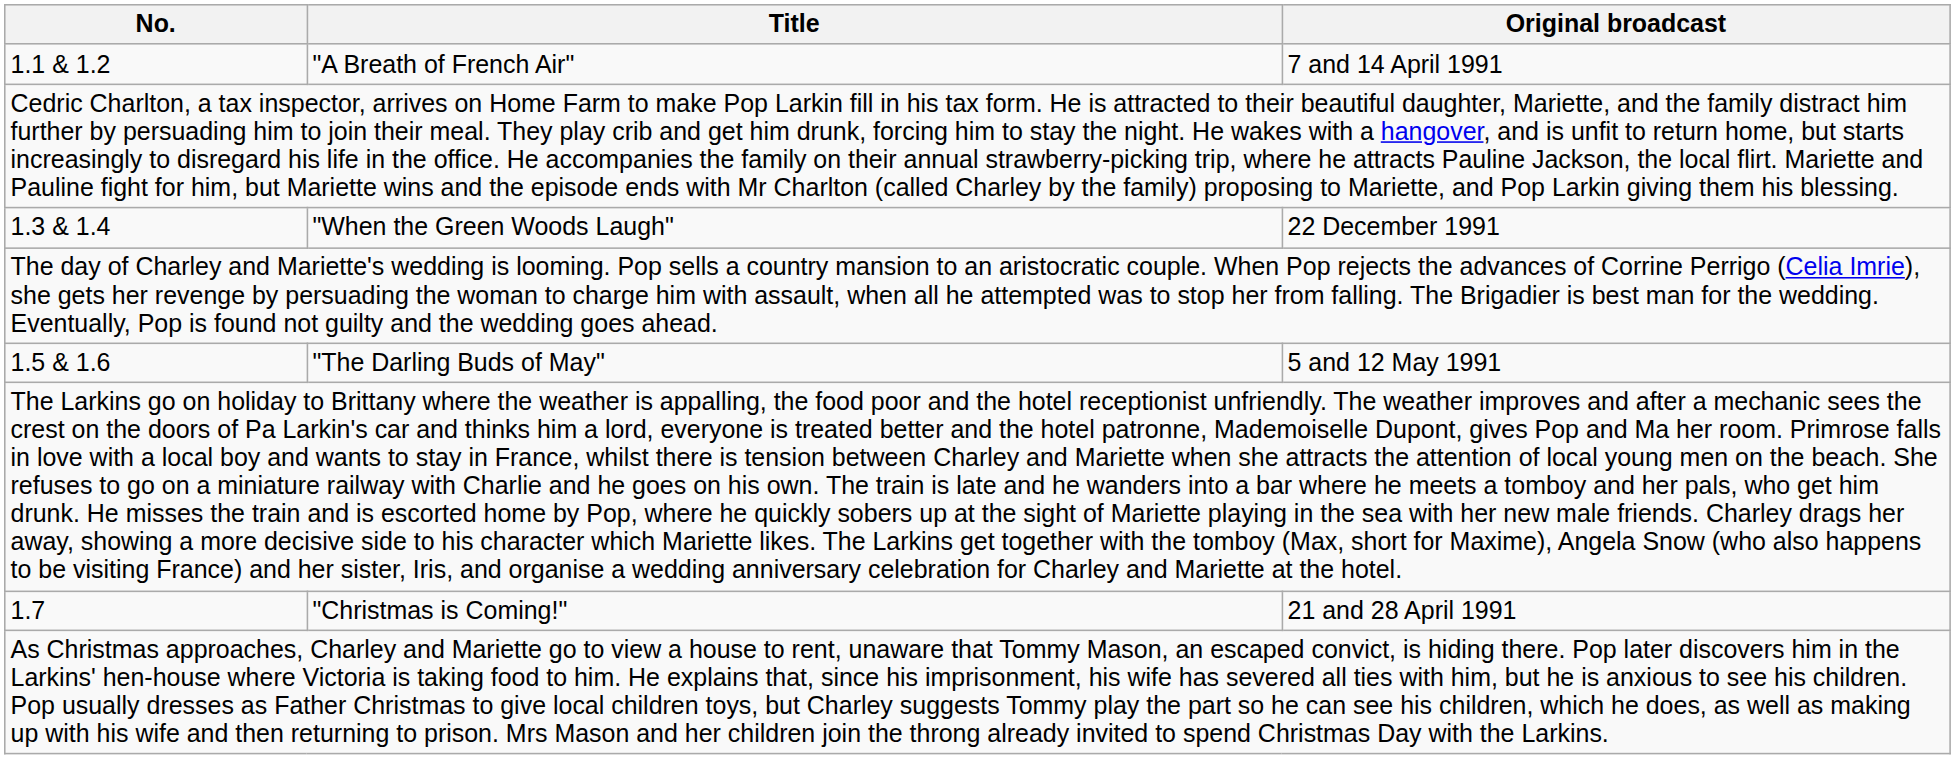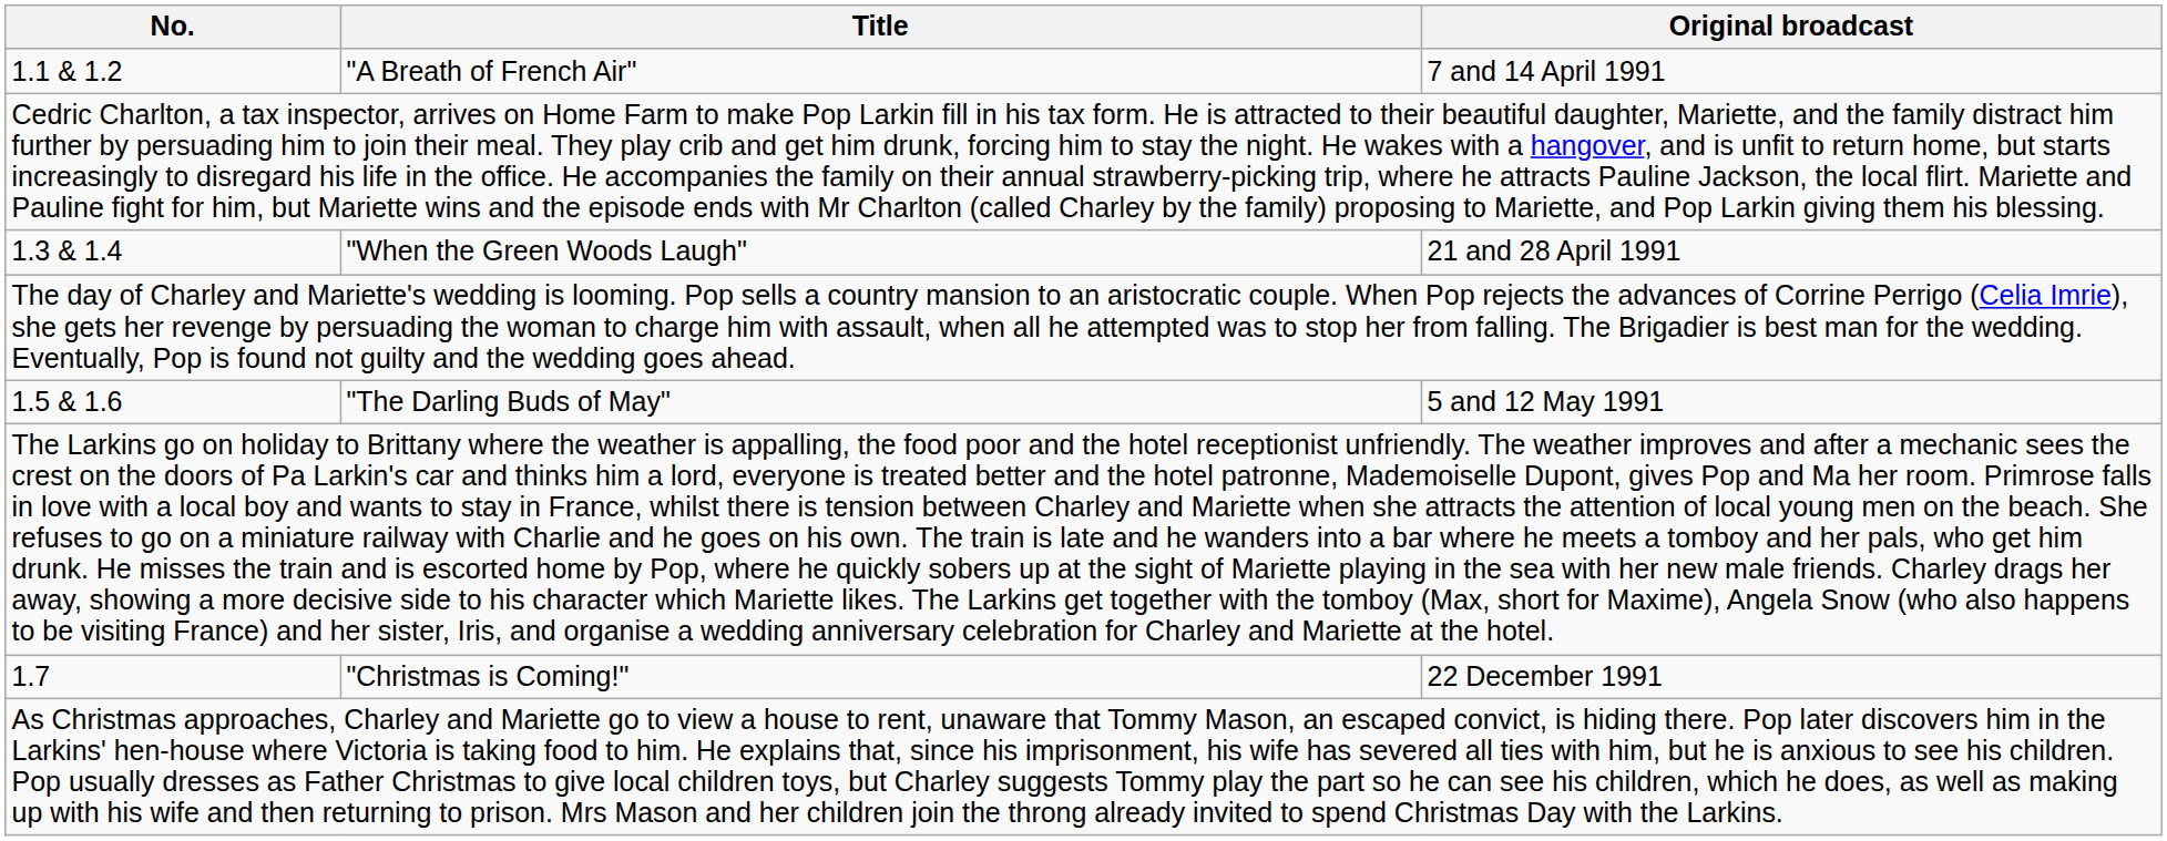 <table class="wikitable">
 <tr>
 <th>No.</th>
 <th>Title</th>
 <th>Original broadcast</th>
 </tr>
 <tr>
 <td>1.1 & 1.2</td>
 <td>"A Breath of French Air"</td>
 <td>7 and 14 April 1991</td>
 </tr>
 <tr>
 <td colspan="3">Cedric Charlton, a tax inspector, arrives on Home Farm to make Pop Larkin fill in his tax form. He is attracted to their beautiful daughter, Mariette, and the family distract him further by persuading him to join their meal. They play crib and get him drunk, forcing him to stay the night. He wakes with a <a href='#'>hangover</a>, and is unfit to return home, but starts increasingly to disregard his life in the office. He accompanies the family on their annual strawberry-picking trip, where he attracts Pauline Jackson, the local flirt. Mariette and Pauline fight for him, but Mariette wins and the episode ends with Mr Charlton (called Charley by the family) proposing to Mariette, and Pop Larkin giving them his blessing.</td>
 </tr>
 <tr>
 <td>1.3 & 1.4</td>
 <td>"When the Green Woods Laugh"</td>
-<td>22 December 1991</td>
+<td>21 and 28 April 1991</td>
 </tr>
 <tr>
 <td colspan="3">The day of Charley and Mariette's wedding is looming. Pop sells a country mansion to an aristocratic couple. When Pop rejects the advances of Corrine Perrigo (<a href='#'>Celia Imrie</a>), she gets her revenge by persuading the woman to charge him with assault, when all he attempted was to stop her from falling. The Brigadier is best man for the wedding. Eventually, Pop is found not guilty and the wedding goes ahead.</td>
 </tr>
 <tr>
 <td>1.5 & 1.6</td>
 <td>"The Darling Buds of May"</td>
 <td>5 and 12 May 1991</td>
 </tr>
 <tr>
 <td colspan="3">The Larkins go on holiday to Brittany where the weather is appalling, the food poor and the hotel receptionist unfriendly. The weather improves and after a mechanic sees the crest on the doors of Pa Larkin's car and thinks him a lord, everyone is treated better and the hotel patronne, Mademoiselle Dupont, gives Pop and Ma her room. Primrose falls in love with a local boy and wants to stay in France, whilst there is tension between Charley and Mariette when she attracts the attention of local young men on the beach. She refuses to go on a miniature railway with Charlie and he goes on his own. The train is late and he wanders into a bar where he meets a tomboy and her pals, who get him drunk. He misses the train and is escorted home by Pop, where he quickly sobers up at the sight of Mariette playing in the sea with her new male friends. Charley drags her away, showing a more decisive side to his character which Mariette likes. The Larkins get together with the tomboy (Max, short for Maxime), Angela Snow (who also happens to be visiting France) and her sister, Iris, and organise a wedding anniversary celebration for Charley and Mariette at the hotel.</td>
 </tr>
 <tr>
 <td>1.7</td>
 <td>"Christmas is Coming!"</td>
-<td>21 and 28 April 1991</td>
+<td>22 December 1991</td>
 </tr>
 <tr>
 <td colspan="3">As Christmas approaches, Charley and Mariette go to view a house to rent, unaware that Tommy Mason, an escaped convict, is hiding there. Pop later discovers him in the Larkins' hen-house where Victoria is taking food to him. He explains that, since his imprisonment, his wife has severed all ties with him, but he is anxious to see his children. Pop usually dresses as Father Christmas to give local children toys, but Charley suggests Tommy play the part so he can see his children, which he does, as well as making up with his wife and then returning to prison. Mrs Mason and her children join the throng already invited to spend Christmas Day with the Larkins.</td>
 </tr>
 </table>
